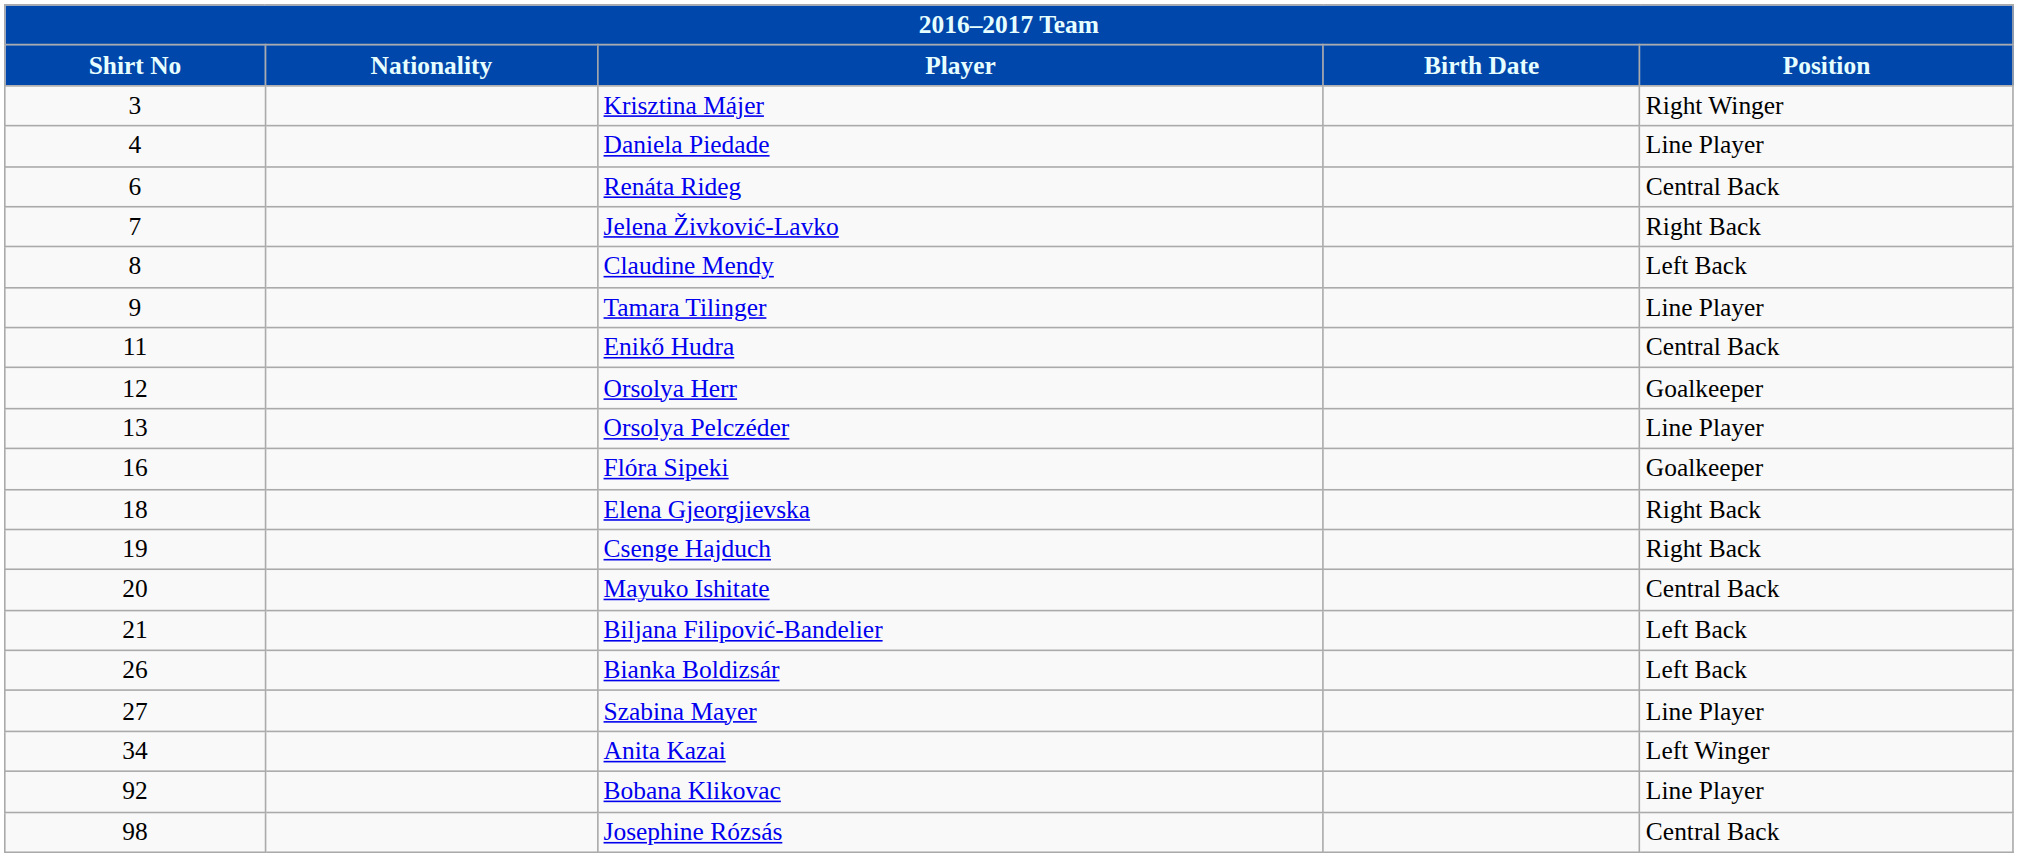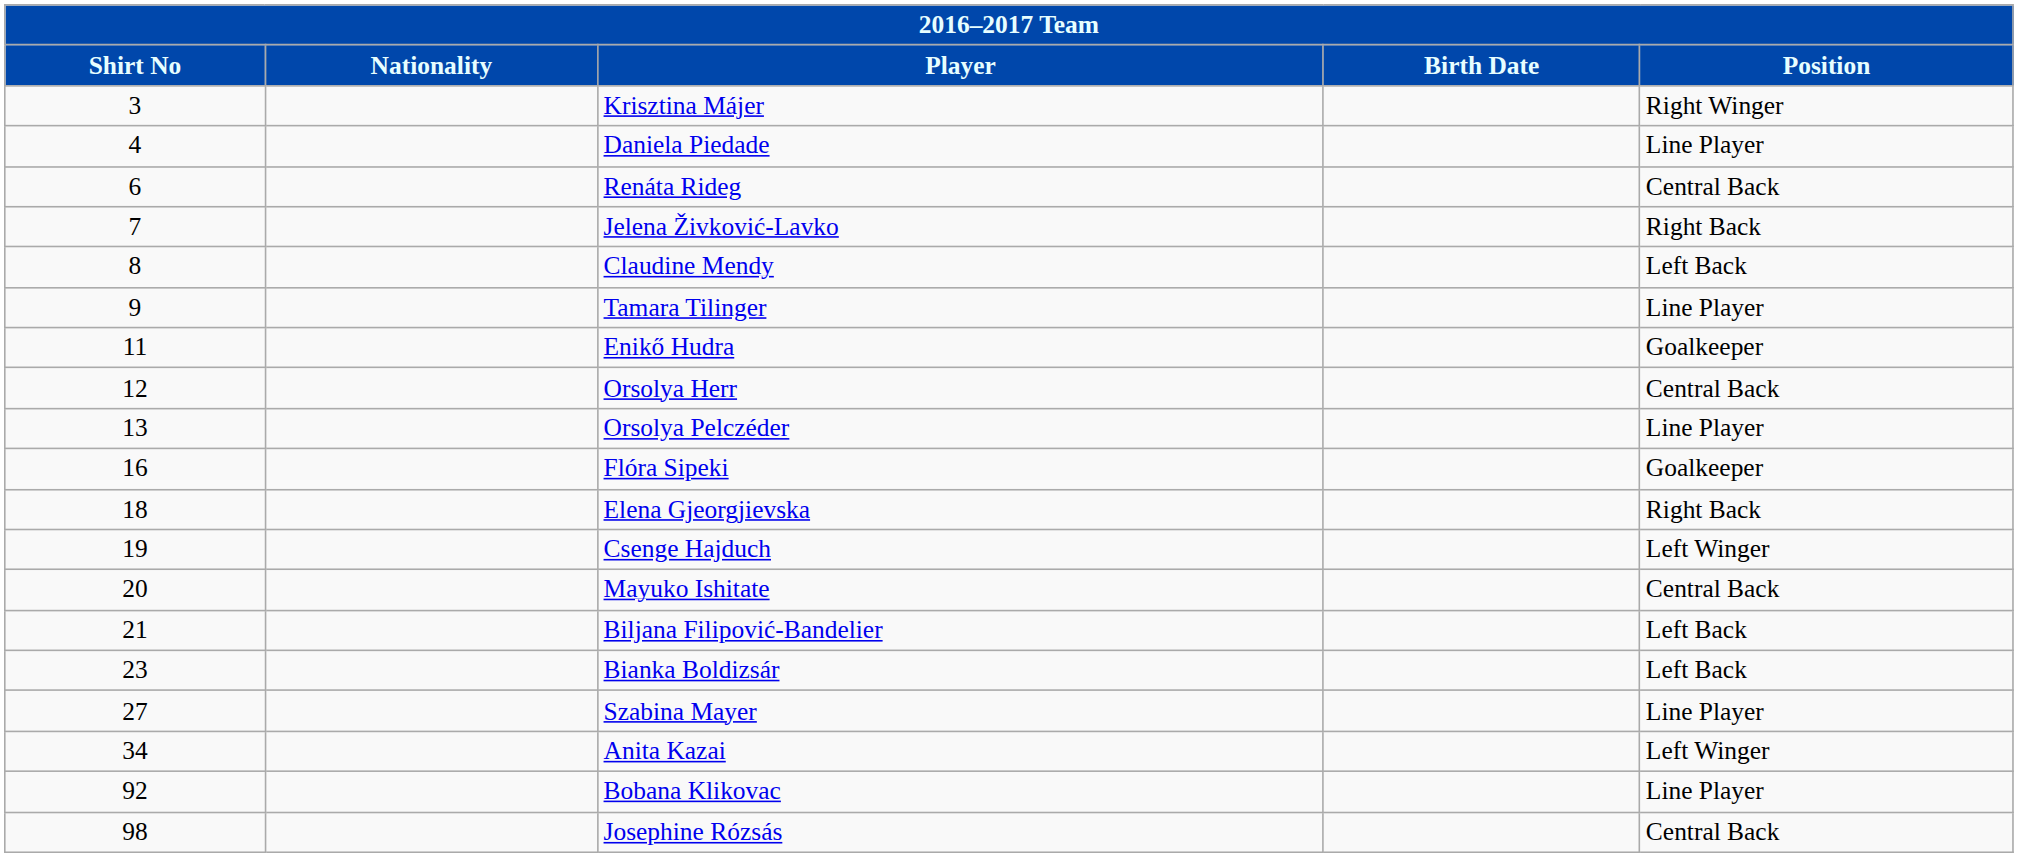 <table class="wikitable collapsible collapsed" style="width:100%">
 <tr>
 <th colspan=5 style="background-color:#0047AB;color:#E7FEFF;text-align:center;"><strong>2016–2017 Team</strong></th>
 </tr>
 <tr>
 <th style="color:#E7FEFF; background:#0047AB">Shirt No</th>
 <th style="color:#E7FEFF; background:#0047AB">Nationality</th>
 <th style="color:#E7FEFF; background:#0047AB">Player</th>
 <th style="color:#E7FEFF; background:#0047AB">Birth Date</th>
 <th style="color:#E7FEFF; background:#0047AB">Position</th>
 </tr>
 <tr>
 <td align=center>3</td>
 <td></td>
 <td><a href='#'>Krisztina Májer</a></td>
 <td></td>
 <td>Right Winger</td>
 </tr>
 <tr>
 <td align=center>4</td>
 <td></td>
 <td><a href='#'>Daniela Piedade</a></td>
 <td></td>
 <td>Line Player</td>
 </tr>
 <tr>
 <td align=center>6</td>
 <td></td>
 <td><a href='#'>Renáta Rideg</a></td>
 <td></td>
 <td>Central Back</td>
 </tr>
 <tr>
 <td align=center>7</td>
 <td></td>
 <td><a href='#'>Jelena Živković-Lavko</a></td>
 <td></td>
 <td>Right Back</td>
 </tr>
 <tr>
 <td align=center>8</td>
 <td></td>
 <td><a href='#'>Claudine Mendy</a></td>
 <td></td>
 <td>Left Back</td>
 </tr>
 <tr>
 <td align=center>9</td>
 <td></td>
 <td><a href='#'>Tamara Tilinger</a></td>
 <td></td>
 <td>Line Player</td>
 </tr>
 <tr>
 <td align=center>11</td>
 <td></td>
 <td><a href='#'>Enikő Hudra</a></td>
 <td></td>
-<td>Central Back</td>
+<td>Goalkeeper</td>
 </tr>
 <tr>
 <td align=center>12</td>
 <td></td>
 <td><a href='#'>Orsolya Herr</a></td>
 <td></td>
-<td>Goalkeeper</td>
+<td>Central Back</td>
 </tr>
 <tr>
 <td align=center>13</td>
 <td></td>
 <td><a href='#'>Orsolya Pelczéder</a></td>
 <td></td>
 <td>Line Player</td>
 </tr>
 <tr>
 <td align=center>16</td>
 <td></td>
 <td><a href='#'>Flóra Sipeki</a></td>
 <td></td>
 <td>Goalkeeper</td>
 </tr>
 <tr>
 <td align=center>18</td>
 <td></td>
 <td><a href='#'>Elena Gjeorgjievska</a></td>
 <td></td>
 <td>Right Back</td>
 </tr>
 <tr>
 <td align=center>19</td>
 <td></td>
 <td><a href='#'>Csenge Hajduch</a></td>
 <td></td>
-<td>Right Back</td>
+<td>Left Winger</td>
 </tr>
 <tr>
 <td align=center>20</td>
 <td></td>
 <td><a href='#'>Mayuko Ishitate</a></td>
 <td></td>
 <td>Central Back</td>
 </tr>
 <tr>
 <td align=center>21</td>
 <td></td>
 <td><a href='#'>Biljana Filipović-Bandelier</a></td>
 <td></td>
 <td>Left Back</td>
 </tr>
 <tr>
-<td align=center>26</td>
+<td align=center>23</td>
 <td></td>
 <td><a href='#'>Bianka Boldizsár</a></td>
 <td></td>
 <td>Left Back</td>
 </tr>
 <tr>
 <td align=center>27</td>
 <td></td>
 <td><a href='#'>Szabina Mayer</a></td>
 <td></td>
 <td>Line Player</td>
 </tr>
 <tr>
 <td align=center>34</td>
 <td></td>
 <td><a href='#'>Anita Kazai</a></td>
 <td></td>
 <td>Left Winger</td>
 </tr>
 <tr>
 <td align=center>92</td>
 <td></td>
 <td><a href='#'>Bobana Klikovac</a></td>
 <td></td>
 <td>Line Player</td>
 </tr>
 <tr>
 <td align=center>98</td>
 <td></td>
 <td><a href='#'>Josephine Rózsás</a></td>
 <td></td>
 <td>Central Back</td>
 </tr>
 </table>
